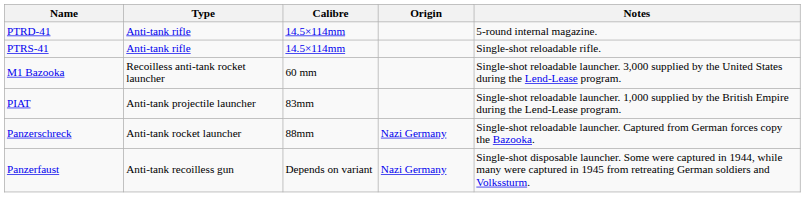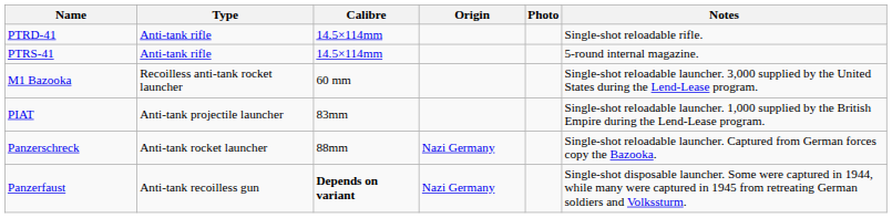 <table class="wikitable" style="width:90%;">
 <tr>
 <th style="width:15%;">Name</th>
 <th style="width:20%;">Type</th>
 <th style="width:12%;">Calibre</th>
 <th style="width:12%;">Origin</th>
+<th>Photo</th>
 <th>Notes</th>
 </tr>
 <tr>
 <td><a href='#'>PTRD-41</a></td>
 <td><a href='#'>Anti-tank rifle</a></td>
 <td><a href='#'>14.5×114mm</a></td>
 <td></td>
-<td>5-round internal magazine.</td>
+<td></td>
+<td>Single-shot reloadable rifle.</td>
 </tr>
 <tr>
 <td><a href='#'>PTRS-41</a></td>
 <td><a href='#'>Anti-tank rifle</a></td>
 <td><a href='#'>14.5×114mm</a></td>
 <td></td>
-<td>Single-shot reloadable rifle.</td>
+<td></td>
+<td>5-round internal magazine.</td>
 </tr>
 <tr>
 <td><a href='#'>M1 Bazooka</a></td>
 <td>Recoilless anti-tank rocket launcher</td>
 <td>60 mm</td>
+<td></td>
 <td></td>
 <td>Single-shot reloadable launcher. 3,000 supplied by the United States during the <a href='#'>Lend-Lease</a> program.</td>
 </tr>
 <tr>
 <td><a href='#'>PIAT</a></td>
 <td>Anti-tank projectile launcher</td>
 <td>83mm</td>
 <td></td>
+<td></td>
 <td>Single-shot reloadable launcher. 1,000 supplied by the British Empire during the Lend-Lease program.</td>
 </tr>
 <tr>
 <td><a href='#'>Panzerschreck</a></td>
 <td>Anti-tank rocket launcher</td>
 <td>88mm</td>
 <td> <a href='#'>Nazi Germany</a></td>
+<td></td>
 <td>Single-shot reloadable launcher. Captured from German forces copy the <a href='#'>Bazooka</a>.</td>
 </tr>
 <tr>
 <td><a href='#'>Panzerfaust</a></td>
 <td>Anti-tank recoilless gun</td>
-<td>Depends on variant</td>
+<td><strong>Depends on variant</strong></td>
 <td> <a href='#'>Nazi Germany</a></td>
+<td></td>
 <td>Single-shot disposable launcher. Some were captured in 1944, while many were captured in 1945 from retreating German soldiers and <a href='#'>Volkssturm</a>.</td>
 </tr>
 </table>
